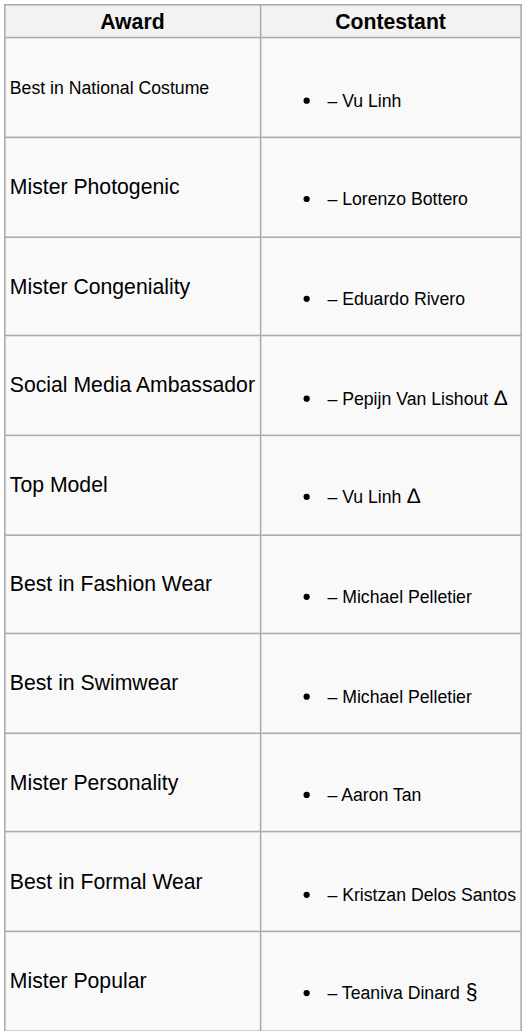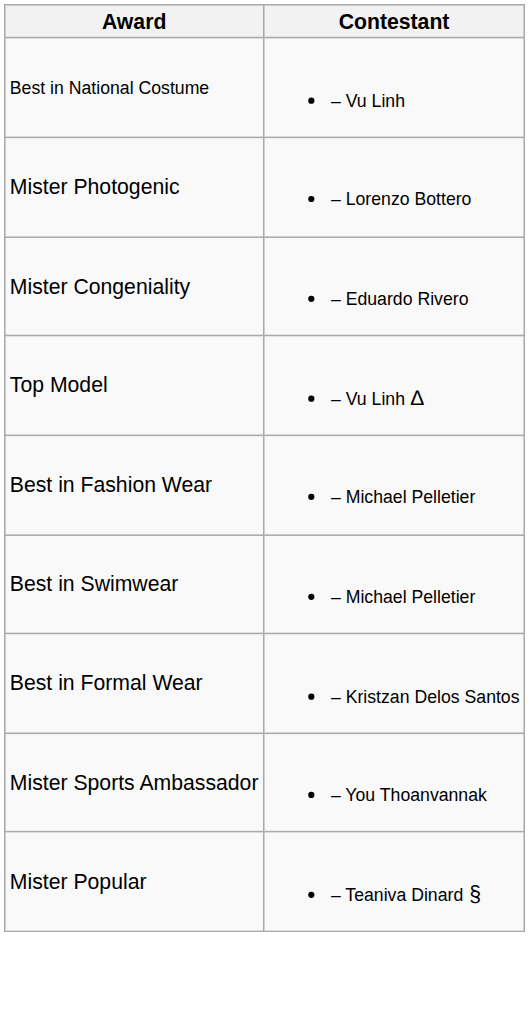 <table class="wikitable sortable" style="font-size: 85%;">
 <tr>
 <th>Award</th>
 <th>Contestant</th>
 </tr>
 <tr>
 <td><small>Best in National Costume</small></td>
 <td><br><ul><li><small> – Vu Linh</small></li></ul></td>
 </tr>
 <tr>
 <td>Mister Photogenic</td>
 <td><br><ul><li><small> – Lorenzo Bottero</small></li></ul></td>
 </tr>
 <tr>
 <td>Mister Congeniality</td>
 <td><br><ul><li><small> – Eduardo Rivero</small></li></ul></td>
 </tr>
 <tr>
-<td>Social Media Ambassador</td>
-<td><br><ul><li><small> – Pepijn Van Lishout</small> ∆</li></ul></td>
-</tr>
-<tr>
 <td>Top Model</td>
 <td><br><ul><li><small> – Vu Linh</small> ∆</li></ul></td>
 </tr>
 <tr>
 <td>Best in Fashion Wear</td>
 <td><br><ul><li><small> – Michael Pelletier</small></li></ul></td>
 </tr>
 <tr>
 <td>Best in Swimwear</td>
 <td><br><ul><li><small> – Michael Pelletier</small></li></ul></td>
 </tr>
 <tr>
-<td>Mister Personality</td>
-<td><br><ul><li><small> – Aaron Tan</small></li></ul></td>
+<td>Best in Formal Wear</td>
+<td><br><ul><li><small> – Kristzan Delos Santos</small></li></ul></td>
 </tr>
 <tr>
-<td>Best in Formal Wear</td>
-<td><br><ul><li><small> – Kristzan Delos Santos</small></li></ul></td>
+<td>Mister Sports Ambassador</td>
+<td><br><ul><li><small> – You Thoanvannak</small></li></ul></td>
 </tr>
 <tr>
 <td>Mister Popular</td>
 <td><br><ul><li><small> – Teaniva Dinard</small> §</li></ul></td>
 </tr>
 </table>
